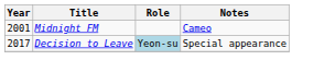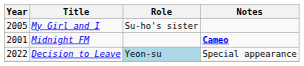 <table class="wikitable">
 <tr>
 <th>Year</th>
 <th>Title</th>
 <th>Role</th>
 <th>Notes</th>
 </tr>
 <tr>
+<td>2005</td>
+<td><em><a href='#'>My Girl and I</a></em></td>
+<td>Su-ho's sister</td>
+<td></td>
+</tr>
+<tr>
 <td>2001</td>
 <td><em><a href='#'>Midnight FM</a></em></td>
 <td></td>
-<td><a href='#'>Cameo</a></td>
+<td><strong><a href='#'>Cameo</a></strong></td>
 </tr>
 <tr>
-<td>2017</td>
+<td>2022</td>
 <td><em><a href='#'>Decision to Leave</a></em></td>
 <td style="background: lightblue;">Yeon-su</td>
 <td>Special appearance</td>
 </tr>
 <tr>
 </tr>
 </table>
